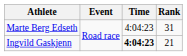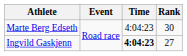 <table class=wikitable style=font-size:95%;text-align:center>
 <tr>
 <th>Athlete</th>
 <th>Event</th>
 <th>Time</th>
 <th>Rank</th>
 </tr>
 <tr align=center>
 <td align=left><a href='#'>Marte Berg Edseth</a></td>
 <td align=center rowspan=2><a href='#'>Road race</a></td>
 <td>4:04:23</td>
-<td>31</td>
+<td>30</td>
 </tr>
 <tr align=center>
 <td align=left><a href='#'>Ingvild Gaskjenn</a></td>
 <td><strong>4:04:23</strong></td>
-<td>21</td>
+<td>27</td>
 </tr>
 </table>
